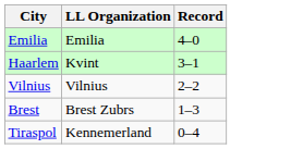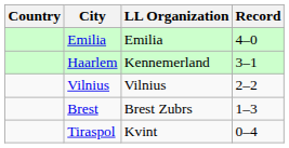 <table class="wikitable">
 <tr>
+<th>Country</th>
 <th>City</th>
 <th>LL Organization</th>
 <th>Record</th>
 </tr>
 <tr bgcolor="ccffcc">
+<td><strong></strong></td>
 <td><a href='#'>Emilia</a></td>
 <td>Emilia</td>
 <td>4–0</td>
 </tr>
 <tr bgcolor="ccffcc">
+<td><strong></strong></td>
 <td><a href='#'>Haarlem</a></td>
-<td>Kvint</td>
+<td>Kennemerland</td>
 <td>3–1</td>
 </tr>
 <tr>
+<td><strong></strong></td>
 <td><a href='#'>Vilnius</a></td>
 <td>Vilnius</td>
 <td>2–2</td>
 </tr>
 <tr>
+<td><strong></strong></td>
 <td><a href='#'>Brest</a></td>
 <td>Brest Zubrs</td>
 <td>1–3</td>
 </tr>
 <tr>
+<td><strong></strong></td>
 <td><a href='#'>Tiraspol</a></td>
-<td>Kennemerland</td>
+<td>Kvint</td>
 <td>0–4</td>
 </tr>
 </table>
